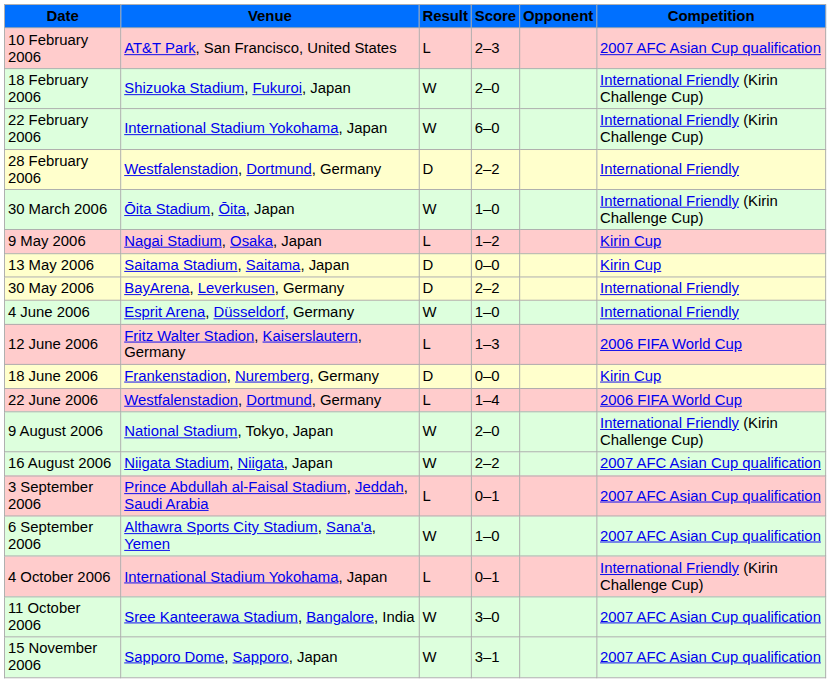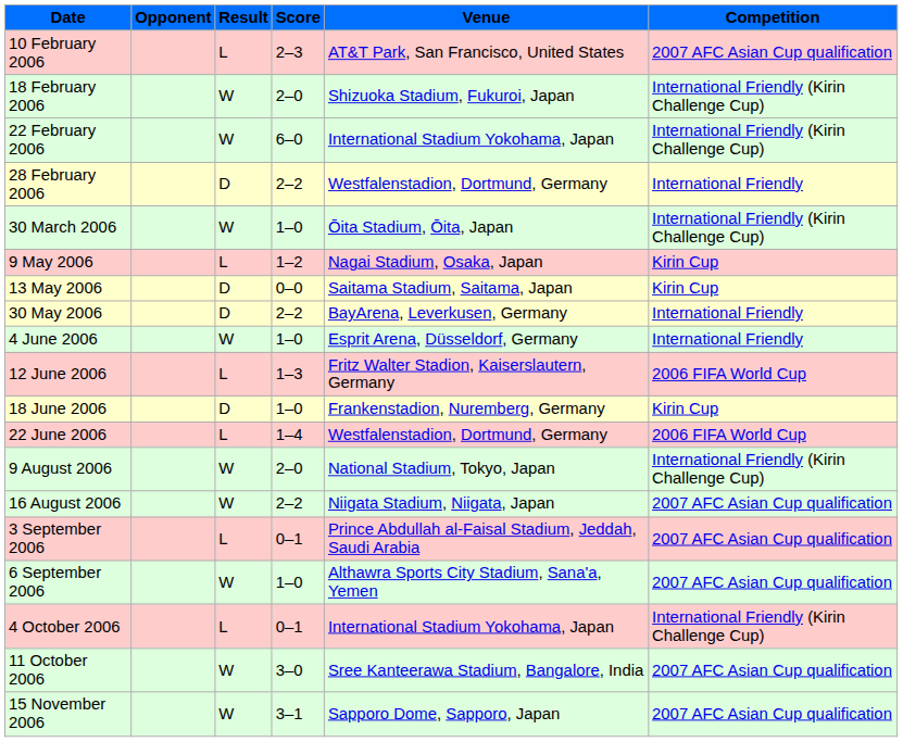 <table width=100% class="wikitable">
 <tr>
 <th style="background:#0070FF;"><span>Date</span></th>
-<th style="background:#0070FF;"><span>Venue</span></th>
+<th style="background:#0070FF;"><span>Opponent</span></th>
 <th style="background:#0070FF;"><span>Result</span></th>
 <th style="background:#0070FF;"><span>Score</span></th>
-<th style="background:#0070FF;"><span>Opponent</span></th>
+<th style="background:#0070FF;"><span>Venue</span></th>
 <th style="background:#0070FF;"><span>Competition</span></th>
 </tr>
 <tr style="background:#FCC;">
 <td>10 February 2006</td>
-<td> <a href='#'>AT&T Park</a>, San Francisco, United States</td>
+<td></td>
 <td>L</td>
 <td>2–3</td>
-<td></td>
+<td> <a href='#'>AT&T Park</a>, San Francisco, United States</td>
 <td><a href='#'>2007 AFC Asian Cup qualification</a></td>
 </tr>
 <tr style="background:#dfd;">
 <td>18 February 2006</td>
-<td> <a href='#'>Shizuoka Stadium</a>, <a href='#'>Fukuroi</a>, Japan</td>
+<td></td>
 <td>W</td>
 <td>2–0</td>
-<td></td>
+<td> <a href='#'>Shizuoka Stadium</a>, <a href='#'>Fukuroi</a>, Japan</td>
 <td><a href='#'>International Friendly</a> (Kirin Challenge Cup)</td>
 </tr>
 <tr style="background:#dfd;">
 <td>22 February 2006</td>
-<td> <a href='#'>International Stadium Yokohama</a>, Japan</td>
+<td></td>
 <td>W</td>
 <td>6–0</td>
-<td></td>
+<td> <a href='#'>International Stadium Yokohama</a>, Japan</td>
 <td><a href='#'>International Friendly</a> (Kirin Challenge Cup)</td>
 </tr>
 <tr style="background:#ffc;">
 <td>28 February 2006</td>
-<td> <a href='#'>Westfalenstadion</a>, <a href='#'>Dortmund</a>, Germany</td>
+<td></td>
 <td>D</td>
 <td>2–2</td>
-<td></td>
+<td> <a href='#'>Westfalenstadion</a>, <a href='#'>Dortmund</a>, Germany</td>
 <td><a href='#'>International Friendly</a></td>
 </tr>
 <tr style="background:#dfd;">
 <td>30 March 2006</td>
-<td> <a href='#'>Ōita Stadium</a>, <a href='#'>Ōita</a>, Japan</td>
+<td></td>
 <td>W</td>
 <td>1–0</td>
-<td></td>
+<td> <a href='#'>Ōita Stadium</a>, <a href='#'>Ōita</a>, Japan</td>
 <td><a href='#'>International Friendly</a> (Kirin Challenge Cup)</td>
 </tr>
 <tr style="background:#FCC;">
 <td>9 May 2006</td>
-<td> <a href='#'>Nagai Stadium</a>, <a href='#'>Osaka</a>, Japan</td>
+<td></td>
 <td>L</td>
 <td>1–2</td>
-<td></td>
+<td> <a href='#'>Nagai Stadium</a>, <a href='#'>Osaka</a>, Japan</td>
 <td><a href='#'>Kirin Cup</a></td>
 </tr>
 <tr style="background:#ffc;">
 <td>13 May 2006</td>
-<td> <a href='#'>Saitama Stadium</a>, <a href='#'>Saitama</a>, Japan</td>
+<td></td>
 <td>D</td>
 <td>0–0</td>
-<td></td>
+<td> <a href='#'>Saitama Stadium</a>, <a href='#'>Saitama</a>, Japan</td>
 <td><a href='#'>Kirin Cup</a></td>
 </tr>
 <tr style="background:#ffc;">
 <td>30 May 2006</td>
-<td> <a href='#'>BayArena</a>, <a href='#'>Leverkusen</a>, Germany</td>
+<td></td>
 <td>D</td>
 <td>2–2</td>
-<td></td>
+<td> <a href='#'>BayArena</a>, <a href='#'>Leverkusen</a>, Germany</td>
 <td><a href='#'>International Friendly</a></td>
 </tr>
 <tr style="background:#dfd;">
 <td>4 June 2006</td>
-<td> <a href='#'>Esprit Arena</a>, <a href='#'>Düsseldorf</a>, Germany</td>
+<td></td>
 <td>W</td>
 <td>1–0</td>
-<td></td>
+<td> <a href='#'>Esprit Arena</a>, <a href='#'>Düsseldorf</a>, Germany</td>
 <td><a href='#'>International Friendly</a></td>
 </tr>
 <tr style="background:#fcc;">
 <td>12 June 2006</td>
-<td> <a href='#'>Fritz Walter Stadion</a>, <a href='#'>Kaiserslautern</a>, Germany</td>
+<td></td>
 <td>L</td>
 <td>1–3</td>
-<td></td>
+<td> <a href='#'>Fritz Walter Stadion</a>, <a href='#'>Kaiserslautern</a>, Germany</td>
 <td><a href='#'>2006 FIFA World Cup</a></td>
 </tr>
 <tr style="background:#ffc;">
 <td>18 June 2006</td>
+<td></td>
+<td>D</td>
+<td>1–0</td>
 <td> <a href='#'>Frankenstadion</a>, <a href='#'>Nuremberg</a>, Germany</td>
-<td>D</td>
-<td>0–0</td>
-<td></td>
 <td><a href='#'>Kirin Cup</a></td>
 </tr>
 <tr style="background:#fcc;">
 <td>22 June 2006</td>
-<td> <a href='#'>Westfalenstadion</a>, <a href='#'>Dortmund</a>, Germany</td>
+<td></td>
 <td>L</td>
 <td>1–4</td>
-<td></td>
+<td> <a href='#'>Westfalenstadion</a>, <a href='#'>Dortmund</a>, Germany</td>
 <td><a href='#'>2006 FIFA World Cup</a></td>
 </tr>
 <tr style="background:#dfd;">
 <td>9 August 2006</td>
-<td> <a href='#'>National Stadium</a>, Tokyo, Japan</td>
+<td></td>
 <td>W</td>
 <td>2–0</td>
-<td></td>
+<td> <a href='#'>National Stadium</a>, Tokyo, Japan</td>
 <td><a href='#'>International Friendly</a> (Kirin Challenge Cup)</td>
 </tr>
 <tr style="background:#dfd;">
 <td>16 August 2006</td>
-<td> <a href='#'>Niigata Stadium</a>, <a href='#'>Niigata</a>, Japan</td>
+<td></td>
 <td>W</td>
 <td>2–2</td>
-<td></td>
+<td> <a href='#'>Niigata Stadium</a>, <a href='#'>Niigata</a>, Japan</td>
 <td><a href='#'>2007 AFC Asian Cup qualification</a></td>
 </tr>
 <tr style="background:#fcc;">
 <td>3 September 2006</td>
-<td> <a href='#'>Prince Abdullah al-Faisal Stadium</a>, <a href='#'>Jeddah</a>, <a href='#'>Saudi Arabia</a></td>
+<td></td>
 <td>L</td>
 <td>0–1</td>
-<td></td>
+<td> <a href='#'>Prince Abdullah al-Faisal Stadium</a>, <a href='#'>Jeddah</a>, <a href='#'>Saudi Arabia</a></td>
 <td><a href='#'>2007 AFC Asian Cup qualification</a></td>
 </tr>
 <tr style="background:#dfd;">
 <td>6 September 2006</td>
-<td> <a href='#'>Althawra Sports City Stadium</a>, <a href='#'>Sana'a</a>, <a href='#'>Yemen</a></td>
+<td></td>
 <td>W</td>
 <td>1–0</td>
-<td></td>
+<td> <a href='#'>Althawra Sports City Stadium</a>, <a href='#'>Sana'a</a>, <a href='#'>Yemen</a></td>
 <td><a href='#'>2007 AFC Asian Cup qualification</a></td>
 </tr>
 <tr style="background:#fcc;">
 <td>4 October 2006</td>
-<td> <a href='#'>International Stadium Yokohama</a>, Japan</td>
+<td></td>
 <td>L</td>
 <td>0–1</td>
-<td></td>
+<td> <a href='#'>International Stadium Yokohama</a>, Japan</td>
 <td><a href='#'>International Friendly</a> (Kirin Challenge Cup)</td>
 </tr>
 <tr style="background:#dfd;">
 <td>11 October 2006</td>
-<td> <a href='#'>Sree Kanteerawa Stadium</a>, <a href='#'>Bangalore</a>, India</td>
+<td></td>
 <td>W</td>
 <td>3–0</td>
-<td></td>
+<td> <a href='#'>Sree Kanteerawa Stadium</a>, <a href='#'>Bangalore</a>, India</td>
 <td><a href='#'>2007 AFC Asian Cup qualification</a></td>
 </tr>
 <tr style="background:#dfd;">
 <td>15 November 2006</td>
-<td> <a href='#'>Sapporo Dome</a>, <a href='#'>Sapporo</a>, Japan</td>
+<td></td>
 <td>W</td>
 <td>3–1</td>
-<td></td>
+<td> <a href='#'>Sapporo Dome</a>, <a href='#'>Sapporo</a>, Japan</td>
 <td><a href='#'>2007 AFC Asian Cup qualification</a></td>
 </tr>
 </table>
